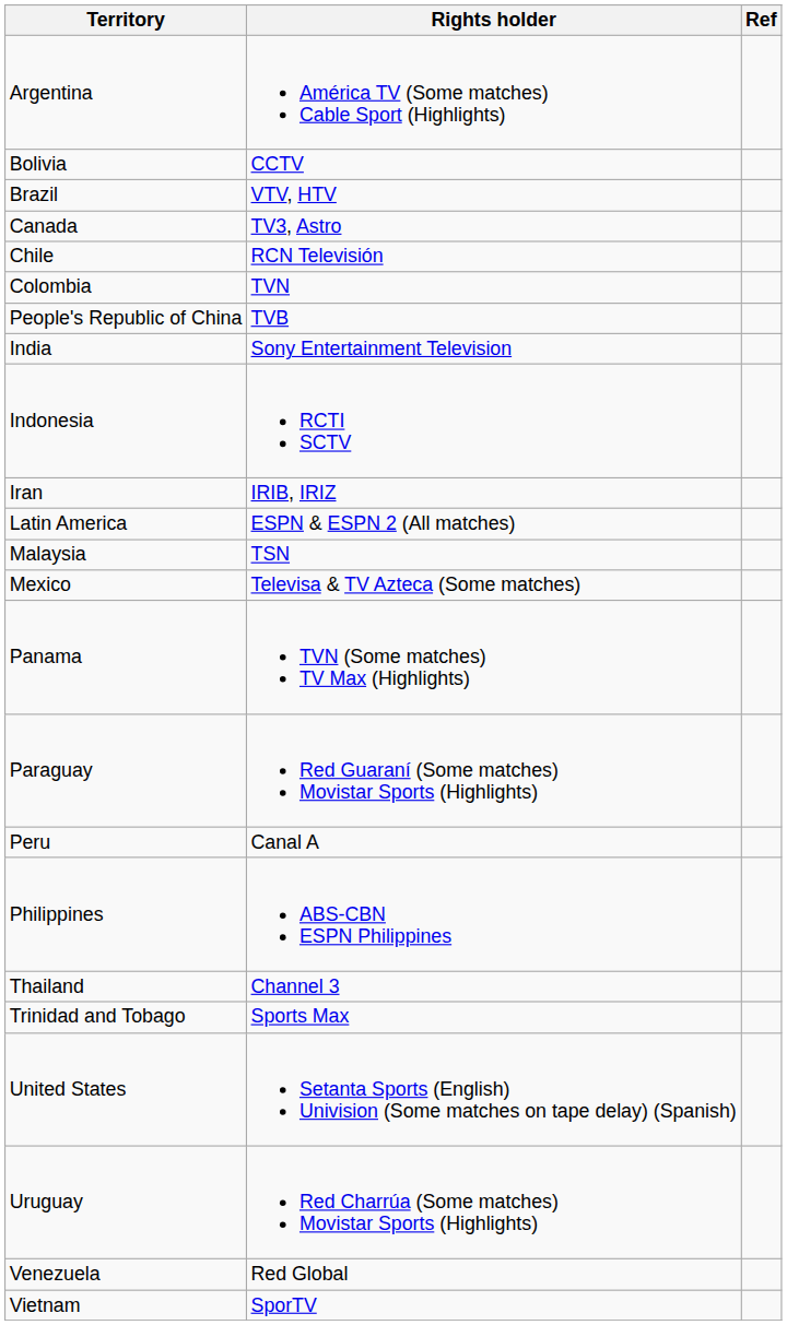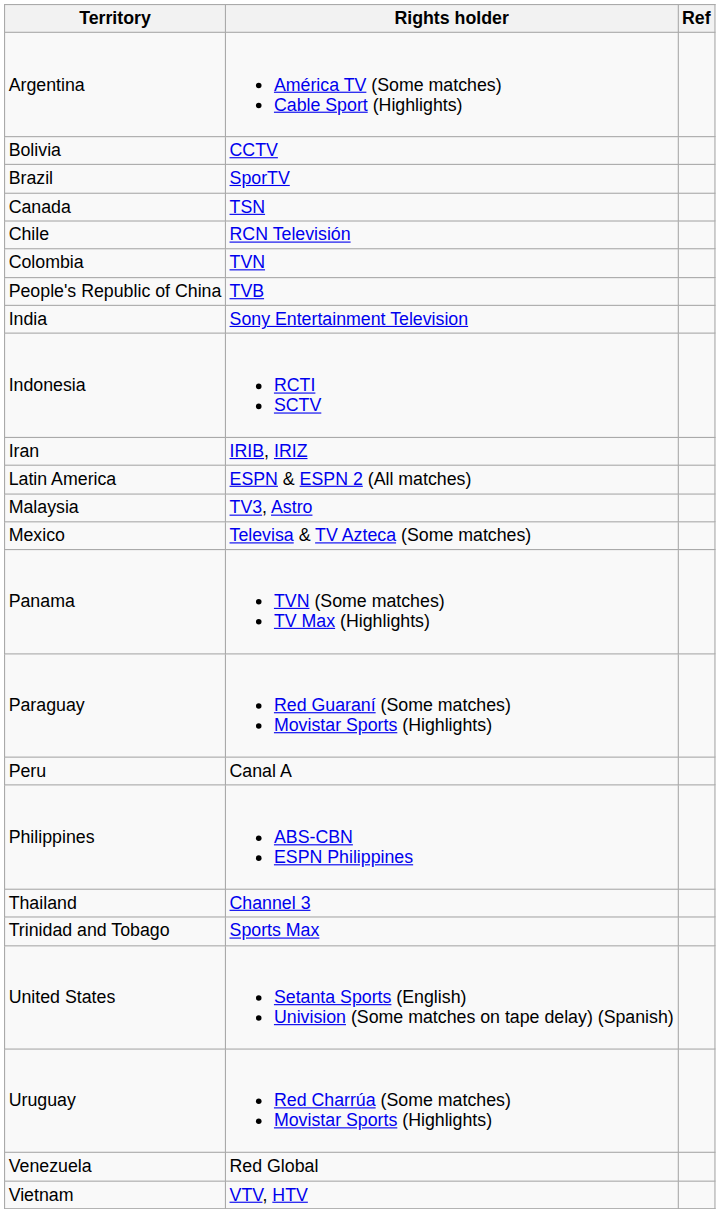 <table class="wikitable">
 <tr>
 <th>Territory</th>
 <th>Rights holder</th>
 <th>Ref</th>
 </tr>
 <tr>
 <td>Argentina</td>
 <td><br><ul><li><a href='#'>América TV</a> (Some matches)</li><li><a href='#'>Cable Sport</a> (Highlights)</li></ul></td>
 <td></td>
 </tr>
 <tr>
 <td>Bolivia</td>
 <td><a href='#'>CCTV</a></td>
 <td></td>
 </tr>
 <tr>
 <td>Brazil</td>
-<td><a href='#'>VTV</a>, <a href='#'>HTV</a></td>
+<td><a href='#'>SporTV</a></td>
 <td></td>
 </tr>
 <tr>
 <td>Canada</td>
-<td><a href='#'>TV3</a>, <a href='#'>Astro</a></td>
+<td><a href='#'>TSN</a></td>
 <td></td>
 </tr>
 <tr>
 <td>Chile</td>
 <td><a href='#'>RCN Televisión</a></td>
 <td></td>
 </tr>
 <tr>
 <td>Colombia</td>
 <td><a href='#'>TVN</a></td>
 <td></td>
 </tr>
 <tr>
 <td>People's Republic of China</td>
 <td><a href='#'>TVB</a></td>
 <td></td>
 </tr>
 <tr>
 <td>India</td>
 <td><a href='#'>Sony Entertainment Television</a></td>
 <td></td>
 </tr>
 <tr>
 <td>Indonesia</td>
 <td><br><ul><li><a href='#'>RCTI</a></li><li><a href='#'>SCTV</a></li></ul></td>
 <td></td>
 </tr>
 <tr>
 <td>Iran</td>
 <td><a href='#'>IRIB</a>, <a href='#'>IRIZ</a></td>
 <td></td>
 </tr>
 <tr>
 <td>Latin America</td>
 <td><a href='#'>ESPN</a> & <a href='#'>ESPN 2</a> (All matches)</td>
 <td></td>
 </tr>
 <tr>
 <td>Malaysia</td>
-<td><a href='#'>TSN</a></td>
+<td><a href='#'>TV3</a>, <a href='#'>Astro</a></td>
 <td></td>
 </tr>
 <tr>
 <td>Mexico</td>
 <td><a href='#'>Televisa</a> & <a href='#'>TV Azteca</a> (Some matches)</td>
 <td></td>
 </tr>
 <tr>
 <td>Panama</td>
 <td><br><ul><li><a href='#'>TVN</a> (Some matches)</li><li><a href='#'>TV Max</a> (Highlights)</li></ul></td>
 <td></td>
 </tr>
 <tr>
 <td>Paraguay</td>
 <td><br><ul><li><a href='#'>Red Guaraní</a> (Some matches)</li><li><a href='#'>Movistar Sports</a> (Highlights)</li></ul></td>
 <td></td>
 </tr>
 <tr>
 <td>Peru</td>
 <td>Canal A</td>
 <td></td>
 </tr>
 <tr>
 <td>Philippines</td>
 <td><br><ul><li><a href='#'>ABS-CBN</a></li><li><a href='#'>ESPN Philippines</a></li></ul></td>
 <td></td>
 </tr>
 <tr>
 <td>Thailand</td>
 <td><a href='#'>Channel 3</a></td>
 <td></td>
 </tr>
 <tr>
 <td>Trinidad and Tobago</td>
 <td><a href='#'>Sports Max</a></td>
 <td></td>
 </tr>
 <tr>
 <td>United States</td>
 <td><br><ul><li><a href='#'>Setanta Sports</a> (English)</li><li><a href='#'>Univision</a> (Some matches on tape delay) (Spanish)</li></ul></td>
 <td></td>
 </tr>
 <tr>
 <td>Uruguay</td>
 <td><br><ul><li><a href='#'>Red Charrúa</a> (Some matches)</li><li><a href='#'>Movistar Sports</a> (Highlights)</li></ul></td>
 <td></td>
 </tr>
 <tr>
 <td>Venezuela</td>
 <td>Red Global</td>
 <td></td>
 </tr>
 <tr>
 <td>Vietnam</td>
-<td><a href='#'>SporTV</a></td>
+<td><a href='#'>VTV</a>, <a href='#'>HTV</a></td>
 <td></td>
 </tr>
 <tr>
 </tr>
 </table>
